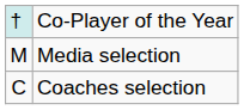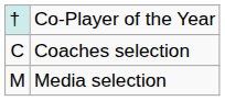 <table class="wikitable">
 <tr>
 <td style="background:#cfecec;">†</td>
 <td>Co-Player of the Year</td>
 </tr>
 <tr>
+<td style="text-align:center;">C</td>
+<td>Coaches selection</td>
+</tr>
+<tr>
 <td style="text-align:center;">M</td>
 <td>Media selection</td>
 </tr>
-<tr>
-<td style="text-align:center;">C</td>
-<td>Coaches selection</td>
-</tr>
 </table>
